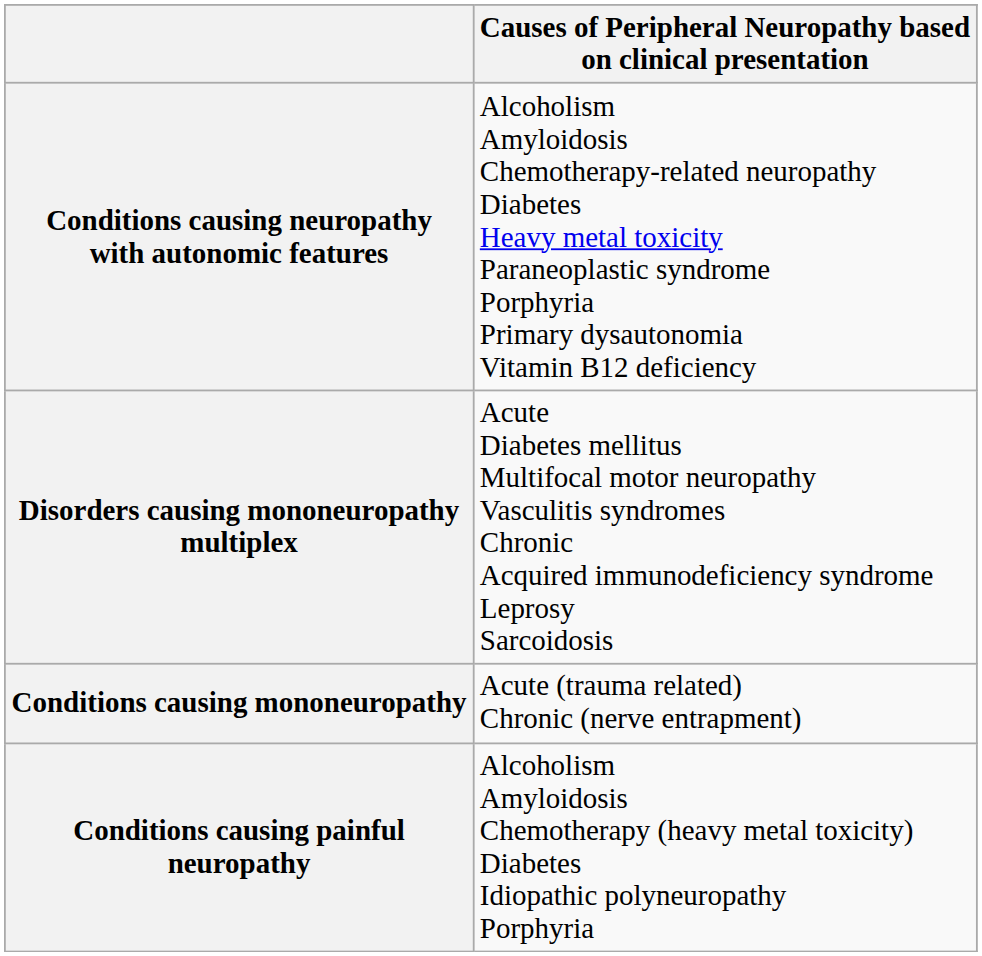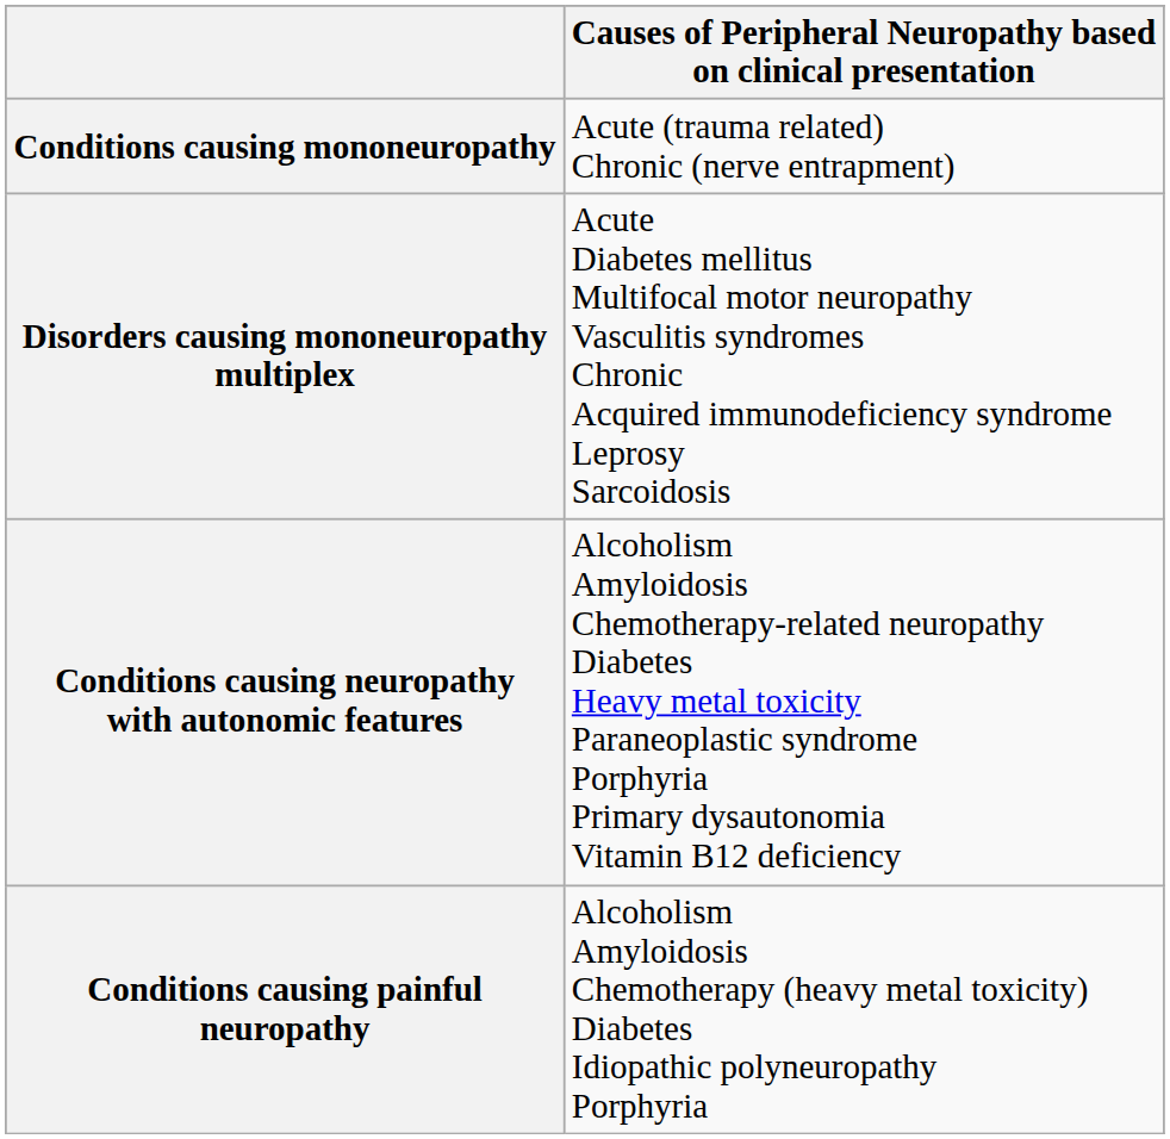 <table class="wikitable">
 <tr>
 <th></th>
 <th>Causes of Peripheral Neuropathy based<br>on clinical presentation<br></th>
 </tr>
 <tr>
-<th>Conditions causing neuropathy<br>with autonomic features</th>
-<td>Alcoholism<br>Amyloidosis<br>Chemotherapy-related neuropathy<br>Diabetes<br><a href='#'>Heavy metal toxicity</a><br>Paraneoplastic syndrome<br>Porphyria<br>Primary dysautonomia<br>Vitamin B12 deficiency</td>
+<th>Conditions causing mononeuropathy</th>
+<td>Acute (trauma related)<br>Chronic (nerve entrapment)</td>
 </tr>
 <tr>
 <th>Disorders causing mononeuropathy<br>multiplex</th>
 <td>Acute<br>Diabetes mellitus<br>Multifocal motor neuropathy<br>Vasculitis syndromes<br>Chronic<br>Acquired immunodeficiency syndrome<br>Leprosy<br>Sarcoidosis</td>
 </tr>
 <tr>
-<th>Conditions causing mononeuropathy</th>
-<td>Acute (trauma related)<br>Chronic (nerve entrapment)</td>
+<th>Conditions causing neuropathy<br>with autonomic features</th>
+<td>Alcoholism<br>Amyloidosis<br>Chemotherapy-related neuropathy<br>Diabetes<br><a href='#'>Heavy metal toxicity</a><br>Paraneoplastic syndrome<br>Porphyria<br>Primary dysautonomia<br>Vitamin B12 deficiency</td>
 </tr>
 <tr>
 <th>Conditions causing painful<br>neuropathy</th>
 <td>Alcoholism<br>Amyloidosis<br>Chemotherapy (heavy metal toxicity)<br>Diabetes<br>Idiopathic polyneuropathy<br>Porphyria</td>
 </tr>
 </table>
